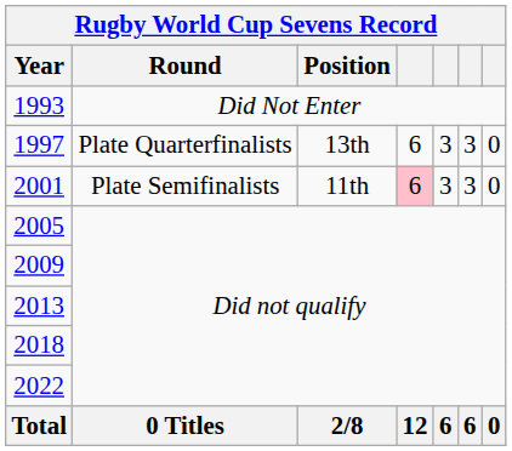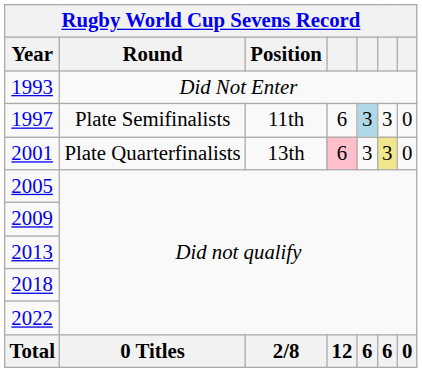 <table class="wikitable" style="text-align: center;">
 <tr>
 <th colspan="7"><a href='#'>Rugby World Cup Sevens Record</a></th>
 </tr>
 <tr>
 <th>Year</th>
 <th>Round</th>
 <th>Position</th>
 <th></th>
 <th></th>
 <th></th>
 <th></th>
 </tr>
 <tr>
 <td> <a href='#'>1993</a></td>
 <td colspan=6><em>Did Not Enter</em></td>
 </tr>
 <tr>
 <td> <a href='#'>1997</a></td>
-<td>Plate Quarterfinalists</td>
-<td>13th</td>
+<td>Plate Semifinalists</td>
+<td>11th</td>
 <td>6</td>
-<td>3</td>
+<td style="background: lightblue;">3</td>
 <td>3</td>
 <td>0</td>
 </tr>
 <tr>
 <td> <a href='#'>2001</a></td>
-<td>Plate Semifinalists</td>
-<td>11th</td>
+<td>Plate Quarterfinalists</td>
+<td>13th</td>
 <td style="background: pink;">6</td>
 <td>3</td>
-<td>3</td>
+<td style="background: khaki;">3</td>
 <td>0</td>
 </tr>
 <tr>
 <td> <a href='#'>2005</a></td>
 <td colspan="6" rowspan="5"><em>Did not qualify</em></td>
 </tr>
 <tr>
 <td> <a href='#'>2009</a></td>
 </tr>
 <tr>
 <td> <a href='#'>2013</a></td>
 </tr>
 <tr>
 <td> <a href='#'>2018</a></td>
 </tr>
 <tr>
 <td> <a href='#'>2022</a></td>
 </tr>
 <tr>
 <th>Total</th>
 <th>0 Titles</th>
 <th>2/8</th>
 <th>12</th>
 <th>6</th>
 <th>6</th>
 <th>0</th>
 </tr>
 </table>
